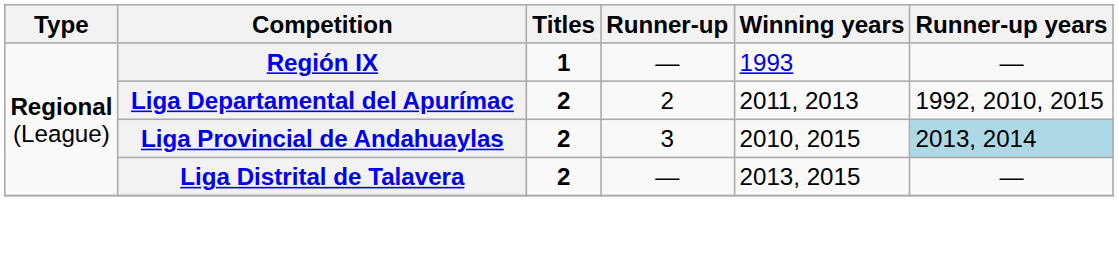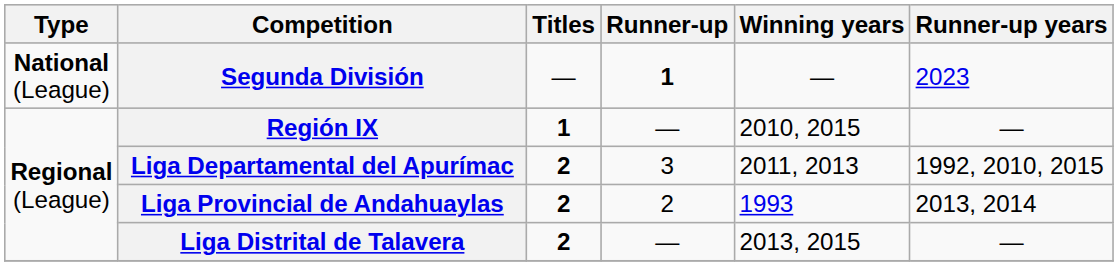 <table class="wikitable plainrowheaders" style="font-size:95%; text-align:center;">
 <tr>
 <th>Type</th>
 <th width=250px>Competition</th>
 <th>Titles</th>
 <th>Runner-up</th>
 <th>Winning years</th>
 <th>Runner-up years</th>
 </tr>
 <tr>
+<td><strong>National</strong><br>(League)</td>
+<th scope="col"><a href='#'>Segunda División</a></th>
+<td style="text-align:center;">—</td>
+<td><strong>1</strong></td>
+<td style="text-align:center;">—</td>
+<td align="left"><a href='#'>2023</a></td>
+</tr>
+<tr>
 <td rowspan=4><strong>Regional</strong><br>(League)</td>
 <th scope=col><a href='#'>Región IX</a></th>
 <td><strong>1</strong></td>
 <td style="text-align:center;">—</td>
-<td align="left"><a href='#'>1993</a></td>
+<td align="left">2010, 2015</td>
 <td style="text-align:center;">—</td>
 </tr>
 <tr>
 <th scope=col><a href='#'>Liga Departamental del Apurímac</a></th>
 <td><strong>2</strong></td>
-<td>2</td>
+<td>3</td>
 <td align="left">2011, 2013</td>
 <td align="left">1992, 2010, 2015</td>
 </tr>
 <tr>
 <th scope=col><a href='#'>Liga Provincial de Andahuaylas</a></th>
 <td><strong>2</strong></td>
-<td>3</td>
-<td align="left">2010, 2015</td>
-<td align="left" style="background: lightblue;">2013, 2014</td>
+<td>2</td>
+<td align="left"><a href='#'>1993</a></td>
+<td align="left">2013, 2014</td>
 </tr>
 <tr>
 <th scope=col><a href='#'>Liga Distrital de Talavera</a></th>
 <td><strong>2</strong></td>
 <td style="text-align:center;">—</td>
 <td align="left">2013, 2015</td>
 <td style="text-align:center;">—</td>
 </tr>
 <tr>
 </tr>
 </table>
